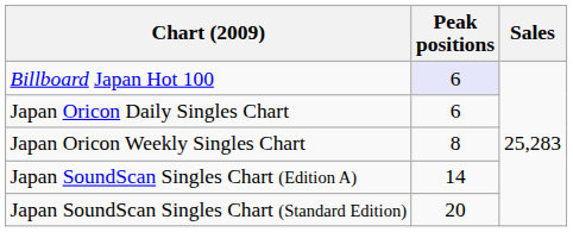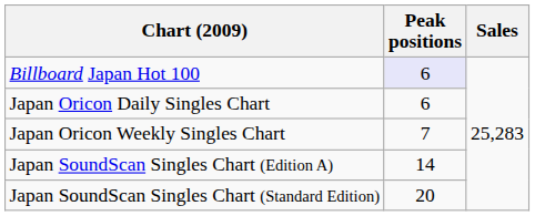 <table class="wikitable sortable">
 <tr>
 <th>Chart (2009)</th>
 <th>Peak<br>positions</th>
 <th>Sales</th>
 </tr>
 <tr>
 <td><em><a href='#'>Billboard</a></em> <a href='#'>Japan Hot 100</a></td>
 <td align="center" style="background: lavender;">6</td>
 <td rowspan="5" align="center">25,283</td>
 </tr>
 <tr>
 <td>Japan <a href='#'>Oricon</a> Daily Singles Chart</td>
 <td align="center">6</td>
 </tr>
 <tr>
 <td>Japan Oricon Weekly Singles Chart</td>
-<td align="center">8</td>
+<td align="center">7</td>
 </tr>
 <tr>
 <td>Japan <a href='#'>SoundScan</a> Singles Chart <small>(Edition A)</small></td>
 <td align="center">14</td>
 </tr>
 <tr>
 <td>Japan SoundScan Singles Chart <small>(Standard Edition)</small></td>
 <td align="center">20</td>
 </tr>
 </table>
